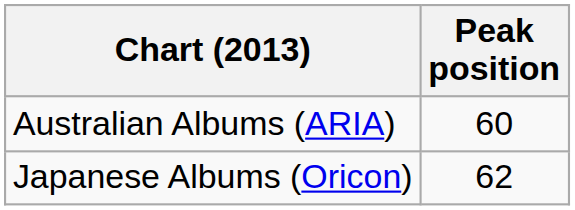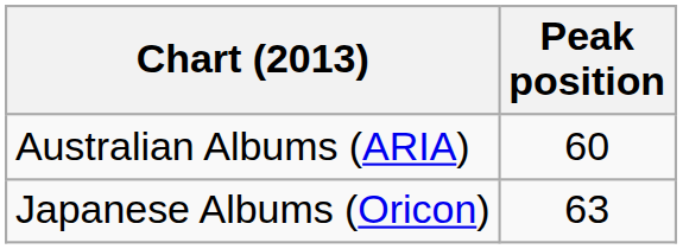 <table class="wikitable">
 <tr>
 <th>Chart (2013)</th>
 <th>Peak <br> position</th>
 </tr>
 <tr>
 <td>Australian Albums (<a href='#'>ARIA</a>)</td>
 <td align="center">60</td>
 </tr>
 <tr>
 <td>Japanese Albums (<a href='#'>Oricon</a>)</td>
-<td align="center">62</td>
+<td align="center">63</td>
 </tr>
 </table>
